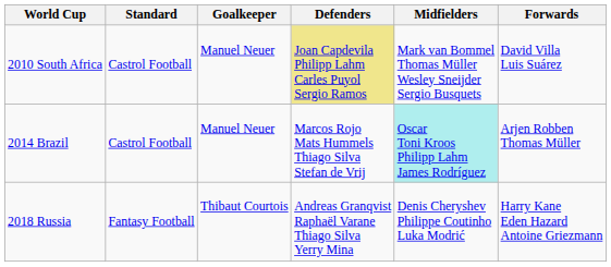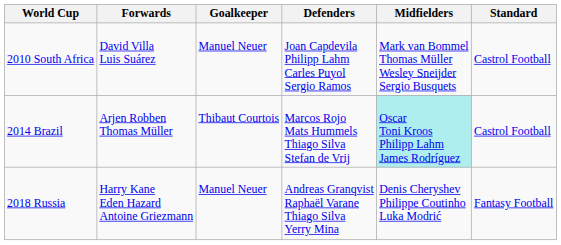 <table class="wikitable">
 <tr>
 <th>World Cup</th>
-<th>Standard</th>
+<th>Forwards</th>
 <th>Goalkeeper</th>
 <th>Defenders</th>
 <th>Midfielders</th>
-<th>Forwards</th>
+<th>Standard</th>
 </tr>
 <tr>
 <td><a href='#'>2010 South Africa</a></td>
+<td valign="top"><br> <a href='#'>David Villa</a> <br> <a href='#'>Luis Suárez</a><br></td>
+<td valign="top"><br> <a href='#'>Manuel Neuer</a> <br></td>
+<td valign="top"><br> <a href='#'>Joan Capdevila</a><br> <a href='#'>Philipp Lahm</a> <br> <a href='#'>Carles Puyol</a> <br> <a href='#'>Sergio Ramos</a></td>
+<td valign="top"><br> <a href='#'>Mark van Bommel</a> <br> <a href='#'>Thomas Müller</a> <br> <a href='#'>Wesley Sneijder</a> <br> <a href='#'>Sergio Busquets</a></td>
 <td><a href='#'>Castrol Football</a></td>
-<td valign="top"><br> <a href='#'>Manuel Neuer</a> <br></td>
-<td valign="top" style="background: khaki;"><br> <a href='#'>Joan Capdevila</a><br> <a href='#'>Philipp Lahm</a> <br> <a href='#'>Carles Puyol</a> <br> <a href='#'>Sergio Ramos</a></td>
-<td valign="top"><br> <a href='#'>Mark van Bommel</a> <br> <a href='#'>Thomas Müller</a> <br> <a href='#'>Wesley Sneijder</a> <br> <a href='#'>Sergio Busquets</a></td>
-<td valign="top"><br> <a href='#'>David Villa</a> <br> <a href='#'>Luis Suárez</a><br></td>
 </tr>
 <tr>
 <td><a href='#'>2014 Brazil</a></td>
-<td><a href='#'>Castrol Football</a></td>
-<td valign="top"><br> <a href='#'>Manuel Neuer</a> <br></td>
+<td valign="top"><br> <a href='#'>Arjen Robben</a><br> <a href='#'>Thomas Müller</a></td>
+<td valign="top"><br> <a href='#'>Thibaut Courtois</a> <br></td>
 <td valign="top"><br> <a href='#'>Marcos Rojo</a><br> <a href='#'>Mats Hummels</a><br> <a href='#'>Thiago Silva</a><br> <a href='#'>Stefan de Vrij</a></td>
 <td valign="top" style="background: paleturquoise;"><br> <a href='#'>Oscar</a><br> <a href='#'>Toni Kroos</a><br> <a href='#'>Philipp Lahm</a><br> <a href='#'>James Rodríguez</a></td>
-<td valign="top"><br> <a href='#'>Arjen Robben</a><br> <a href='#'>Thomas Müller</a></td>
+<td><a href='#'>Castrol Football</a></td>
 </tr>
 <tr>
 <td><a href='#'>2018 Russia</a></td>
-<td><a href='#'>Fantasy Football</a></td>
-<td valign="top"><br> <a href='#'>Thibaut Courtois</a> <br></td>
+<td valign="top"><br> <a href='#'>Harry Kane</a><br> <a href='#'>Eden Hazard</a><br> <a href='#'>Antoine Griezmann</a></td>
+<td valign="top"><br> <a href='#'>Manuel Neuer</a> <br></td>
 <td valign="top"><br> <a href='#'>Andreas Granqvist</a><br> <a href='#'>Raphaël Varane</a><br> <a href='#'>Thiago Silva</a><br> <a href='#'>Yerry Mina</a></td>
 <td valign="top"><br> <a href='#'>Denis Cheryshev</a><br> <a href='#'>Philippe Coutinho</a><br> <a href='#'>Luka Modrić</a></td>
-<td valign="top"><br> <a href='#'>Harry Kane</a><br> <a href='#'>Eden Hazard</a><br> <a href='#'>Antoine Griezmann</a></td>
+<td><a href='#'>Fantasy Football</a></td>
 </tr>
 </table>
